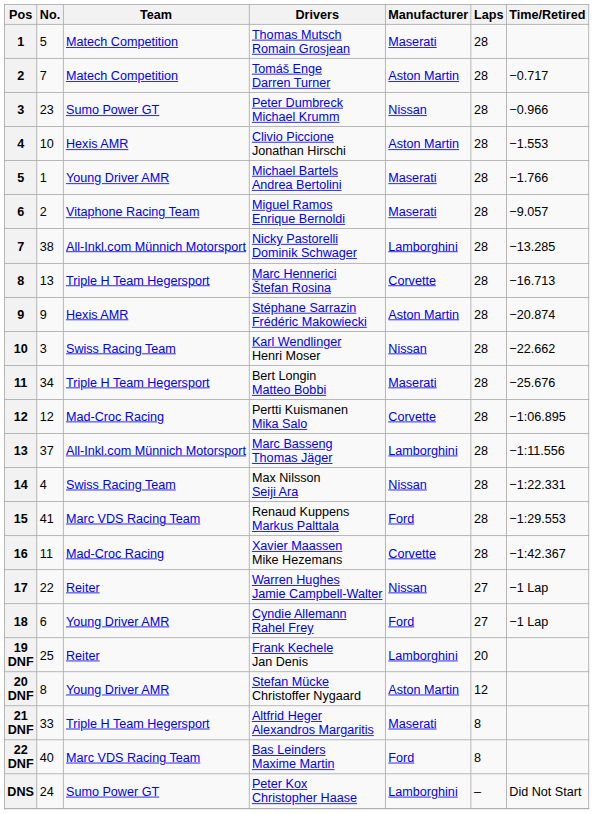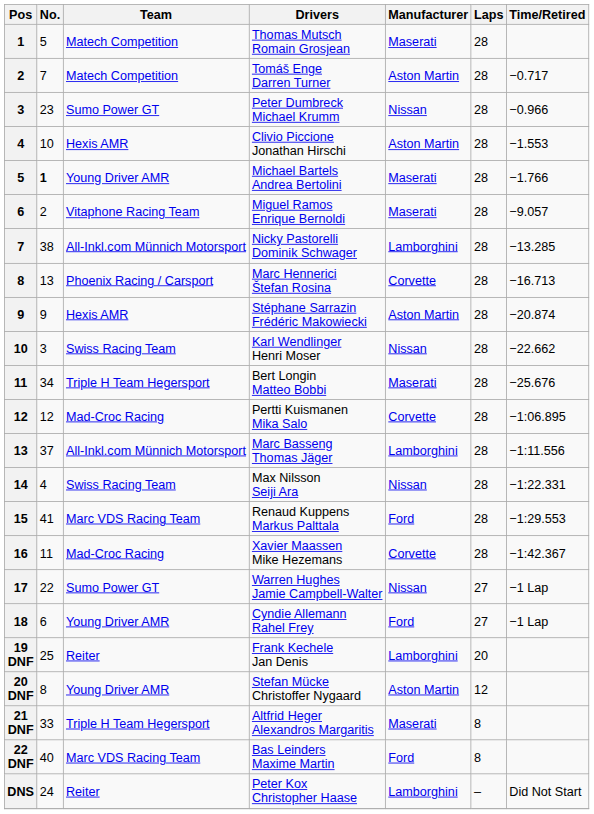 <table class="wikitable" style="font-size: 95%;">
 <tr>
 <th>Pos</th>
 <th>No.</th>
 <th>Team</th>
 <th>Drivers</th>
 <th>Manufacturer</th>
 <th>Laps</th>
 <th>Time/Retired</th>
 </tr>
 <tr>
 <th>1</th>
 <td>5</td>
 <td> <a href='#'>Matech Competition</a></td>
 <td> <a href='#'>Thomas Mutsch</a><br> <a href='#'>Romain Grosjean</a></td>
 <td><a href='#'>Maserati</a></td>
 <td>28</td>
 <td></td>
 </tr>
 <tr>
 <th>2</th>
 <td>7</td>
 <td> <a href='#'>Matech Competition</a></td>
 <td> <a href='#'>Tomáš Enge</a><br> <a href='#'>Darren Turner</a></td>
 <td><a href='#'>Aston Martin</a></td>
 <td>28</td>
 <td>−0.717</td>
 </tr>
 <tr>
 <th>3</th>
 <td>23</td>
 <td> <a href='#'>Sumo Power GT</a></td>
 <td> <a href='#'>Peter Dumbreck</a><br> <a href='#'>Michael Krumm</a></td>
 <td><a href='#'>Nissan</a></td>
 <td>28</td>
 <td>−0.966</td>
 </tr>
 <tr>
 <th>4</th>
 <td>10</td>
 <td> <a href='#'>Hexis AMR</a></td>
 <td> <a href='#'>Clivio Piccione</a><br> Jonathan Hirschi</td>
 <td><a href='#'>Aston Martin</a></td>
 <td>28</td>
 <td>−1.553</td>
 </tr>
 <tr>
 <th>5</th>
-<td>1</td>
+<td><strong>1</strong></td>
 <td> <a href='#'>Young Driver AMR</a></td>
 <td> <a href='#'>Michael Bartels</a><br> <a href='#'>Andrea Bertolini</a></td>
 <td><a href='#'>Maserati</a></td>
 <td>28</td>
 <td>−1.766</td>
 </tr>
 <tr>
 <th>6</th>
 <td>2</td>
 <td> <a href='#'>Vitaphone Racing Team</a></td>
 <td> <a href='#'>Miguel Ramos</a><br> <a href='#'>Enrique Bernoldi</a></td>
 <td><a href='#'>Maserati</a></td>
 <td>28</td>
 <td>−9.057</td>
 </tr>
 <tr>
 <th>7</th>
 <td>38</td>
 <td> <a href='#'>All-Inkl.com Münnich Motorsport</a></td>
 <td> <a href='#'>Nicky Pastorelli</a><br> <a href='#'>Dominik Schwager</a></td>
 <td><a href='#'>Lamborghini</a></td>
 <td>28</td>
 <td>−13.285</td>
 </tr>
 <tr>
 <th>8</th>
 <td>13</td>
-<td> <a href='#'>Triple H Team Hegersport</a></td>
+<td> <a href='#'>Phoenix Racing / Carsport</a></td>
 <td> <a href='#'>Marc Hennerici</a><br> <a href='#'>Štefan Rosina</a></td>
 <td><a href='#'>Corvette</a></td>
 <td>28</td>
 <td>−16.713</td>
 </tr>
 <tr>
 <th>9</th>
 <td>9</td>
 <td> <a href='#'>Hexis AMR</a></td>
 <td> <a href='#'>Stéphane Sarrazin</a><br> <a href='#'>Frédéric Makowiecki</a></td>
 <td><a href='#'>Aston Martin</a></td>
 <td>28</td>
 <td>−20.874</td>
 </tr>
 <tr>
 <th>10</th>
 <td>3</td>
 <td> <a href='#'>Swiss Racing Team</a></td>
 <td> <a href='#'>Karl Wendlinger</a><br> Henri Moser</td>
 <td><a href='#'>Nissan</a></td>
 <td>28</td>
 <td>−22.662</td>
 </tr>
 <tr>
 <th>11</th>
 <td>34</td>
 <td> <a href='#'>Triple H Team Hegersport</a></td>
 <td> Bert Longin<br> <a href='#'>Matteo Bobbi</a></td>
 <td><a href='#'>Maserati</a></td>
 <td>28</td>
 <td>−25.676</td>
 </tr>
 <tr>
 <th>12</th>
 <td>12</td>
 <td> <a href='#'>Mad-Croc Racing</a></td>
 <td> Pertti Kuismanen<br> <a href='#'>Mika Salo</a></td>
 <td><a href='#'>Corvette</a></td>
 <td>28</td>
 <td>−1:06.895</td>
 </tr>
 <tr>
 <th>13</th>
 <td>37</td>
 <td> <a href='#'>All-Inkl.com Münnich Motorsport</a></td>
 <td> <a href='#'>Marc Basseng</a><br> <a href='#'>Thomas Jäger</a></td>
 <td><a href='#'>Lamborghini</a></td>
 <td>28</td>
 <td>−1:11.556</td>
 </tr>
 <tr>
 <th>14</th>
 <td>4</td>
 <td> <a href='#'>Swiss Racing Team</a></td>
 <td> Max Nilsson<br> <a href='#'>Seiji Ara</a></td>
 <td><a href='#'>Nissan</a></td>
 <td>28</td>
 <td>−1:22.331</td>
 </tr>
 <tr>
 <th>15</th>
 <td>41</td>
 <td> <a href='#'>Marc VDS Racing Team</a></td>
 <td> Renaud Kuppens<br> <a href='#'>Markus Palttala</a></td>
 <td><a href='#'>Ford</a></td>
 <td>28</td>
 <td>−1:29.553</td>
 </tr>
 <tr>
 <th>16</th>
 <td>11</td>
 <td> <a href='#'>Mad-Croc Racing</a></td>
 <td> <a href='#'>Xavier Maassen</a><br> Mike Hezemans</td>
 <td><a href='#'>Corvette</a></td>
 <td>28</td>
 <td>−1:42.367</td>
 </tr>
 <tr>
 <th>17</th>
 <td>22</td>
-<td> <a href='#'>Reiter</a></td>
+<td> <a href='#'>Sumo Power GT</a></td>
 <td> <a href='#'>Warren Hughes</a><br> <a href='#'>Jamie Campbell-Walter</a></td>
 <td><a href='#'>Nissan</a></td>
 <td>27</td>
 <td>−1 Lap</td>
 </tr>
 <tr>
 <th>18</th>
 <td>6</td>
 <td> <a href='#'>Young Driver AMR</a></td>
 <td> <a href='#'>Cyndie Allemann</a><br> <a href='#'>Rahel Frey</a></td>
 <td><a href='#'>Ford</a></td>
 <td>27</td>
 <td>−1 Lap</td>
 </tr>
 <tr>
 <th>19<br>DNF</th>
 <td>25</td>
 <td> <a href='#'>Reiter</a></td>
 <td> <a href='#'>Frank Kechele</a><br> Jan Denis</td>
 <td><a href='#'>Lamborghini</a></td>
 <td>20</td>
 <td></td>
 </tr>
 <tr>
 <th>20<br>DNF</th>
 <td>8</td>
 <td> <a href='#'>Young Driver AMR</a></td>
 <td> <a href='#'>Stefan Mücke</a><br> Christoffer Nygaard</td>
 <td><a href='#'>Aston Martin</a></td>
 <td>12</td>
 <td></td>
 </tr>
 <tr>
 <th>21<br>DNF</th>
 <td>33</td>
 <td> <a href='#'>Triple H Team Hegersport</a></td>
 <td> <a href='#'>Altfrid Heger</a><br> <a href='#'>Alexandros Margaritis</a></td>
 <td><a href='#'>Maserati</a></td>
 <td>8</td>
 <td></td>
 </tr>
 <tr>
 <th>22<br>DNF</th>
 <td>40</td>
 <td> <a href='#'>Marc VDS Racing Team</a></td>
 <td> <a href='#'>Bas Leinders</a><br> <a href='#'>Maxime Martin</a></td>
 <td><a href='#'>Ford</a></td>
 <td>8</td>
 <td></td>
 </tr>
 <tr>
 <th>DNS</th>
 <td>24</td>
-<td> <a href='#'>Sumo Power GT</a></td>
+<td> <a href='#'>Reiter</a></td>
 <td> <a href='#'>Peter Kox</a><br> <a href='#'>Christopher Haase</a></td>
 <td><a href='#'>Lamborghini</a></td>
 <td>–</td>
 <td>Did Not Start</td>
 </tr>
 <tr>
 </tr>
 </table>
